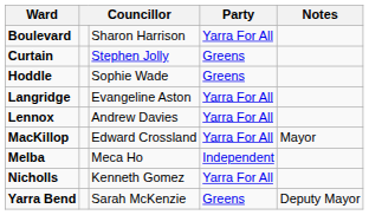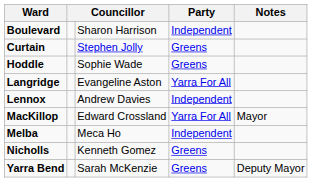 <table class="wikitable">
 <tr>
 <th>Ward</th>
 <th colspan="2">Councillor</th>
 <th>Party</th>
 <th>Notes</th>
 </tr>
 <tr>
 <td><strong>Boulevard</strong></td>
 <td> </td>
 <td>Sharon Harrison</td>
-<td><a href='#'>Yarra For All</a></td>
+<td><a href='#'>Independent</a></td>
 <td></td>
 </tr>
 <tr>
 <td><strong>Curtain</strong></td>
 <td> </td>
 <td><a href='#'>Stephen Jolly</a></td>
 <td><a href='#'>Greens</a></td>
 <td></td>
 </tr>
 <tr>
 <td><strong>Hoddle</strong></td>
 <td> </td>
 <td>Sophie Wade</td>
 <td><a href='#'>Greens</a></td>
 <td></td>
 </tr>
 <tr>
 <td><strong>Langridge</strong></td>
 <td> </td>
 <td>Evangeline Aston</td>
 <td><a href='#'>Yarra For All</a></td>
 <td></td>
 </tr>
 <tr>
 <td><strong>Lennox</strong></td>
 <td> </td>
 <td>Andrew Davies</td>
-<td><a href='#'>Yarra For All</a></td>
+<td><a href='#'>Independent</a></td>
 <td></td>
 </tr>
 <tr>
 <td><strong>MacKillop</strong></td>
 <td> </td>
 <td>Edward Crossland</td>
 <td><a href='#'>Yarra For All</a></td>
 <td>Mayor</td>
 </tr>
 <tr>
 <td><strong>Melba</strong></td>
 <td> </td>
 <td>Meca Ho</td>
 <td><a href='#'>Independent</a></td>
 <td></td>
 </tr>
 <tr>
 <td><strong>Nicholls</strong></td>
 <td> </td>
 <td>Kenneth Gomez</td>
-<td><a href='#'>Yarra For All</a></td>
+<td><a href='#'>Greens</a></td>
 <td></td>
 </tr>
 <tr>
 <td><strong>Yarra Bend</strong></td>
 <td> </td>
 <td>Sarah McKenzie</td>
 <td><a href='#'>Greens</a></td>
 <td>Deputy Mayor</td>
 </tr>
 </table>
